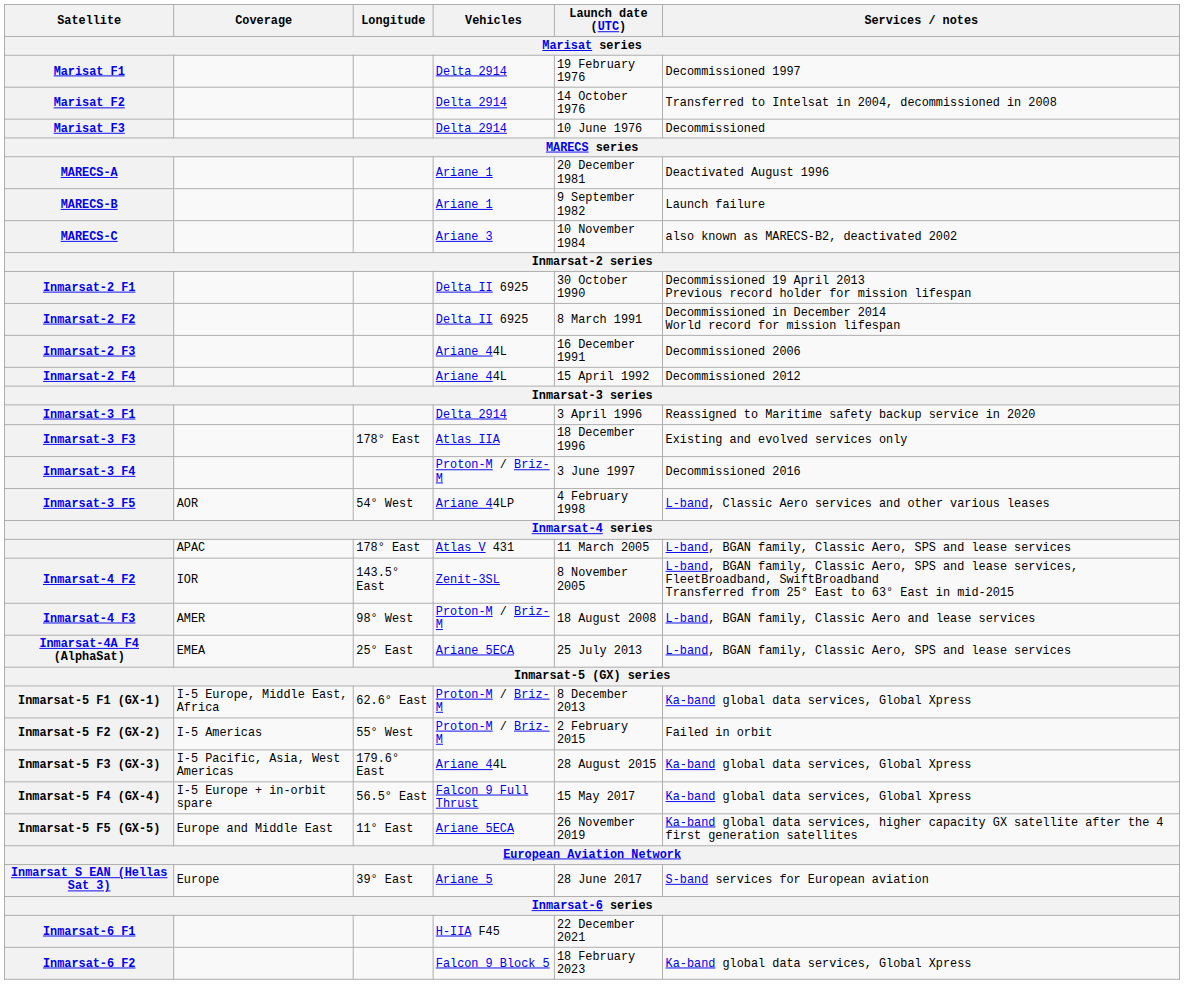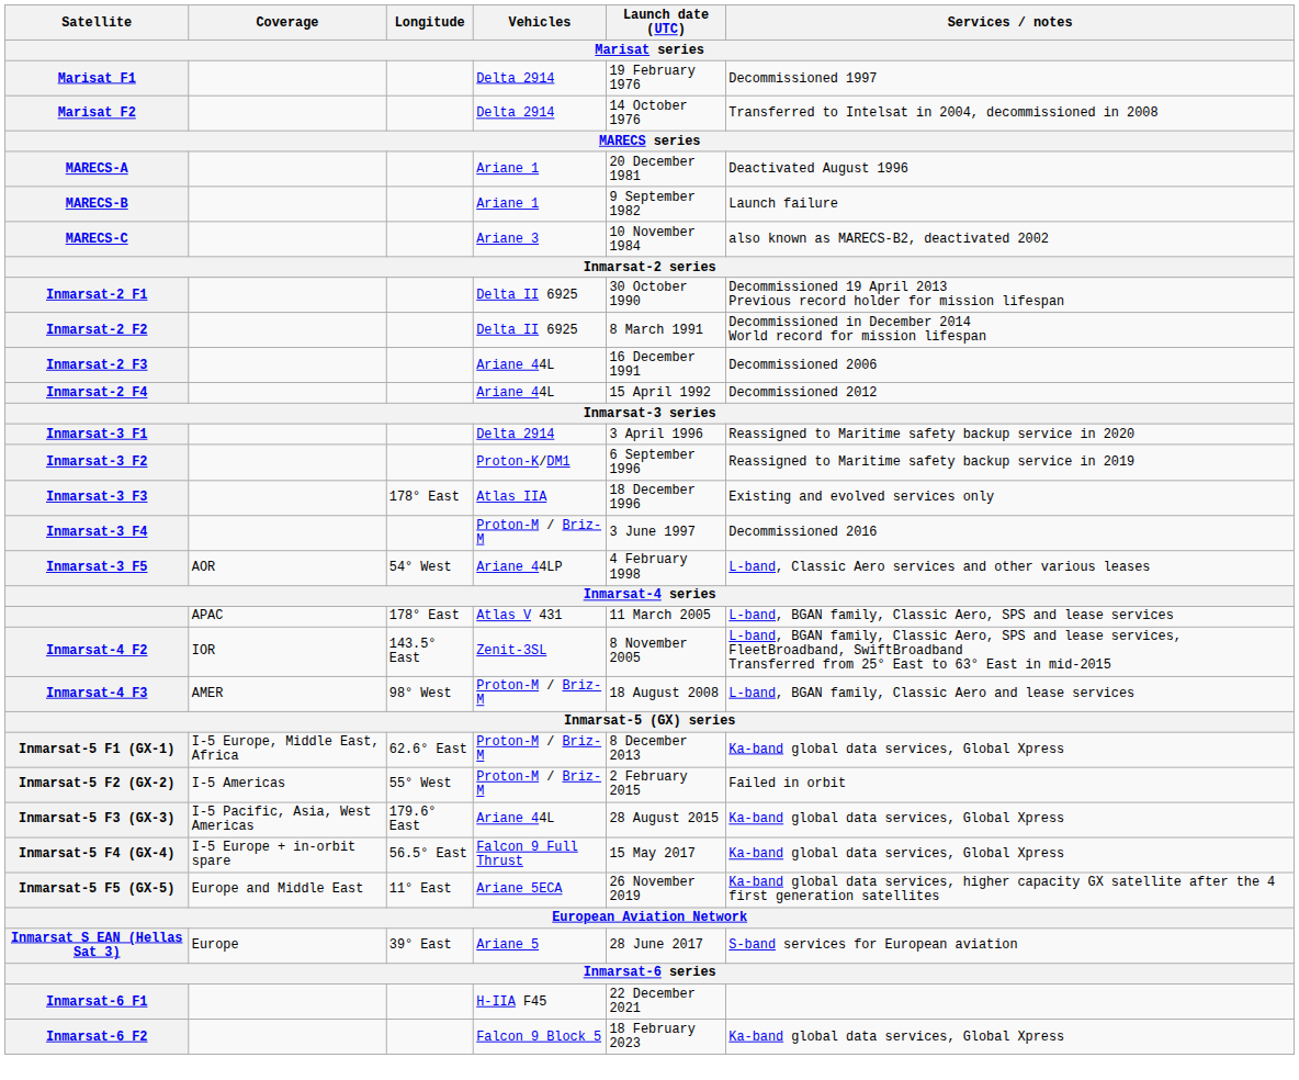 <table class="wikitable" style="font-size:97%;">
 <tr>
 <th>Satellite</th>
 <th>Coverage</th>
 <th>Longitude</th>
 <th>Vehicles</th>
 <th>Launch date (<a href='#'>UTC</a>)</th>
 <th>Services / notes</th>
 </tr>
 <tr>
 <th colspan="6"><a href='#'>Marisat</a> series</th>
 </tr>
 <tr>
 <th><a href='#'>Marisat F1</a></th>
 <td></td>
 <td></td>
 <td><a href='#'>Delta 2914</a></td>
 <td>19 February 1976</td>
 <td>Decommissioned 1997</td>
 </tr>
 <tr>
 <th><a href='#'>Marisat F2</a></th>
 <td></td>
 <td></td>
 <td><a href='#'>Delta 2914</a></td>
 <td>14 October 1976</td>
 <td>Transferred to Intelsat in 2004, decommissioned in 2008</td>
-</tr>
-<tr>
-<th><a href='#'>Marisat F3</a></th>
-<td></td>
-<td></td>
-<td><a href='#'>Delta 2914</a></td>
-<td>10 June 1976</td>
-<td>Decommissioned</td>
 </tr>
 <tr>
 <th colspan="6"><a href='#'>MARECS</a> series</th>
 </tr>
 <tr>
 <th><a href='#'>MARECS-A</a></th>
 <td></td>
 <td></td>
 <td><a href='#'>Ariane 1</a></td>
 <td>20 December 1981</td>
 <td>Deactivated August 1996</td>
 </tr>
 <tr>
 <th><a href='#'>MARECS-B</a></th>
 <td></td>
 <td></td>
 <td><a href='#'>Ariane 1</a></td>
 <td>9 September 1982</td>
 <td>Launch failure</td>
 </tr>
 <tr>
 <th><a href='#'>MARECS-C</a></th>
 <td></td>
 <td></td>
 <td><a href='#'>Ariane 3</a></td>
 <td>10 November 1984</td>
 <td>also known as MARECS-B2, deactivated 2002</td>
 </tr>
 <tr>
 <th colspan="6">Inmarsat-2 series</th>
 </tr>
 <tr>
 <th><a href='#'>Inmarsat-2 F1</a></th>
 <td></td>
 <td></td>
 <td><a href='#'>Delta II</a> 6925</td>
 <td>30 October 1990</td>
 <td>Decommissioned 19 April 2013<br>Previous record holder for mission lifespan</td>
 </tr>
 <tr>
 <th><a href='#'>Inmarsat-2 F2</a></th>
 <td></td>
 <td></td>
 <td><a href='#'>Delta II</a> 6925</td>
 <td>8 March 1991</td>
 <td>Decommissioned in December 2014<br>World record for mission lifespan</td>
 </tr>
 <tr>
 <th><a href='#'>Inmarsat-2 F3</a></th>
 <td></td>
 <td></td>
 <td><a href='#'>Ariane 4</a>4L</td>
 <td>16 December 1991</td>
 <td>Decommissioned 2006</td>
 </tr>
 <tr>
 <th><a href='#'>Inmarsat-2 F4</a></th>
 <td></td>
 <td></td>
 <td><a href='#'>Ariane 4</a>4L</td>
 <td>15 April 1992</td>
 <td>Decommissioned 2012</td>
 </tr>
 <tr>
 <th colspan="6">Inmarsat-3 series</th>
 </tr>
 <tr>
 <th><a href='#'>Inmarsat-3 F1</a></th>
 <td></td>
 <td></td>
 <td><a href='#'>Delta 2914</a></td>
 <td>3 April 1996</td>
 <td>Reassigned to Maritime safety backup service in 2020</td>
 </tr>
 <tr>
+<th><a href='#'>Inmarsat-3 F2</a></th>
+<td></td>
+<td></td>
+<td><a href='#'>Proton-K</a>/<a href='#'>DM1</a></td>
+<td>6 September 1996</td>
+<td>Reassigned to Maritime safety backup service in 2019</td>
+</tr>
+<tr>
 <th><a href='#'>Inmarsat-3 F3</a></th>
 <td></td>
 <td>178° East</td>
 <td><a href='#'>Atlas IIA</a></td>
 <td>18 December 1996</td>
 <td>Existing and evolved services only</td>
 </tr>
 <tr>
 <th><a href='#'>Inmarsat-3 F4</a></th>
 <td></td>
 <td></td>
 <td><a href='#'>Proton-M</a> / <a href='#'>Briz-M</a></td>
 <td>3 June 1997</td>
 <td>Decommissioned 2016</td>
 </tr>
 <tr>
 <th><a href='#'>Inmarsat-3 F5</a></th>
 <td>AOR</td>
 <td>54° West</td>
 <td><a href='#'>Ariane 4</a>4LP</td>
 <td>4 February 1998</td>
 <td><a href='#'>L-band</a>, Classic Aero services and other various leases</td>
 </tr>
 <tr>
 <th colspan="6"><a href='#'>Inmarsat-4</a> series</th>
 </tr>
 <tr>
 <th></th>
 <td>APAC</td>
 <td>178° East</td>
 <td><a href='#'>Atlas V</a> 431</td>
 <td>11 March 2005</td>
 <td><a href='#'>L-band</a>, BGAN family, Classic Aero, SPS and lease services</td>
 </tr>
 <tr>
 <th><a href='#'>Inmarsat-4 F2</a></th>
 <td>IOR</td>
 <td>143.5° East</td>
 <td><a href='#'>Zenit-3SL</a></td>
 <td>8 November 2005</td>
 <td><a href='#'>L-band</a>, BGAN family, Classic Aero, SPS and lease services, FleetBroadband, SwiftBroadband<br>Transferred from 25° East to 63° East in mid-2015</td>
 </tr>
 <tr>
 <th><a href='#'>Inmarsat-4 F3</a></th>
 <td>AMER</td>
 <td>98° West</td>
 <td><a href='#'>Proton-M</a> / <a href='#'>Briz-M</a></td>
 <td>18 August 2008</td>
 <td><a href='#'>L-band</a>, BGAN family, Classic Aero and lease services</td>
-</tr>
-<tr>
-<th><a href='#'>Inmarsat-4A F4</a> (AlphaSat)</th>
-<td>EMEA</td>
-<td>25° East</td>
-<td><a href='#'>Ariane 5ECA</a></td>
-<td>25 July 2013</td>
-<td><a href='#'>L-band</a>, BGAN family, Classic Aero, SPS and lease services</td>
 </tr>
 <tr>
 <th colspan="6">Inmarsat-5 (GX) series</th>
 </tr>
 <tr>
 <th>Inmarsat-5 F1 (GX-1)</th>
 <td>I-5 Europe, Middle East, Africa</td>
 <td>62.6° East</td>
 <td><a href='#'>Proton-M</a> / <a href='#'>Briz-M</a></td>
 <td>8 December 2013</td>
 <td><a href='#'>Ka-band</a> global data services, Global Xpress</td>
 </tr>
 <tr>
 <th>Inmarsat-5 F2 (GX-2)</th>
 <td>I-5 Americas</td>
 <td>55° West</td>
 <td><a href='#'>Proton-M</a> / <a href='#'>Briz-M</a></td>
 <td>2 February 2015</td>
 <td>Failed in orbit</td>
 </tr>
 <tr>
 <th>Inmarsat-5 F3 (GX-3)</th>
 <td>I-5 Pacific, Asia, West Americas</td>
 <td>179.6° East</td>
 <td><a href='#'>Ariane 4</a>4L</td>
 <td>28 August 2015</td>
 <td><a href='#'>Ka-band</a> global data services, Global Xpress</td>
 </tr>
 <tr>
 <th>Inmarsat-5 F4 (GX-4)</th>
 <td>I-5 Europe + in-orbit spare</td>
 <td>56.5° East</td>
 <td><a href='#'>Falcon 9 Full Thrust</a></td>
 <td>15 May 2017</td>
 <td><a href='#'>Ka-band</a> global data services, Global Xpress</td>
 </tr>
 <tr>
 <th>Inmarsat-5 F5 (GX-5)</th>
 <td>Europe and Middle East</td>
 <td>11° East</td>
 <td><a href='#'>Ariane 5ECA</a></td>
 <td>26 November 2019</td>
 <td><a href='#'>Ka-band</a> global data services, higher capacity GX satellite after the 4 first generation satellites</td>
 </tr>
 <tr>
 <th colspan="6"><a href='#'>European Aviation Network</a></th>
 </tr>
 <tr>
 <th><a href='#'>Inmarsat S EAN (Hellas Sat 3)</a></th>
 <td>Europe</td>
 <td>39° East</td>
 <td><a href='#'>Ariane 5</a></td>
 <td>28 June 2017</td>
 <td><a href='#'>S-band</a> services for European aviation</td>
 </tr>
 <tr>
 <th colspan="6"><a href='#'>Inmarsat-6</a> series</th>
 </tr>
 <tr>
 <th><a href='#'>Inmarsat-6 F1</a></th>
 <td></td>
 <td></td>
 <td><a href='#'>H-IIA</a> F45</td>
 <td>22 December 2021</td>
 </tr>
 <tr>
 <th><a href='#'>Inmarsat-6 F2</a></th>
 <td></td>
 <td></td>
 <td><a href='#'>Falcon 9 Block 5</a></td>
 <td>18 February 2023</td>
 <td><a href='#'>Ka-band</a> global data services, Global Xpress</td>
 </tr>
 </table>
